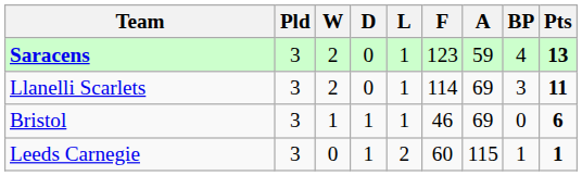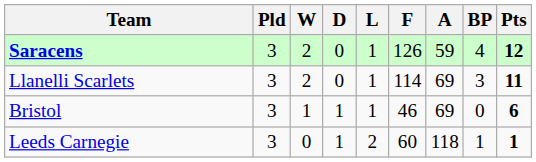 <table class="wikitable" style="text-align:center">
 <tr>
 <th width="200">Team</th>
 <th width="20">Pld</th>
 <th width="20">W</th>
 <th width="20">D</th>
 <th width="20">L</th>
 <th width="20">F</th>
 <th width="20">A</th>
 <th width="20">BP</th>
 <th width="20">Pts</th>
 </tr>
 <tr bgcolor=#ccffcc>
 <td align=left><strong><a href='#'>Saracens</a></strong></td>
 <td>3</td>
 <td>2</td>
 <td>0</td>
 <td>1</td>
-<td>123</td>
+<td>126</td>
 <td>59</td>
 <td>4</td>
-<td><strong>13</strong></td>
+<td><strong>12</strong></td>
 </tr>
 <tr>
 <td align=left><a href='#'>Llanelli Scarlets</a></td>
 <td>3</td>
 <td>2</td>
 <td>0</td>
 <td>1</td>
 <td>114</td>
 <td>69</td>
 <td>3</td>
 <td><strong>11</strong></td>
 </tr>
 <tr>
 <td align=left><a href='#'>Bristol</a></td>
 <td>3</td>
 <td>1</td>
 <td>1</td>
 <td>1</td>
 <td>46</td>
 <td>69</td>
 <td>0</td>
 <td><strong>6</strong></td>
 </tr>
 <tr>
 <td align=left><a href='#'>Leeds Carnegie</a></td>
 <td>3</td>
 <td>0</td>
 <td>1</td>
 <td>2</td>
 <td>60</td>
-<td>115</td>
+<td>118</td>
 <td>1</td>
 <td><strong>1</strong></td>
 </tr>
 </table>
